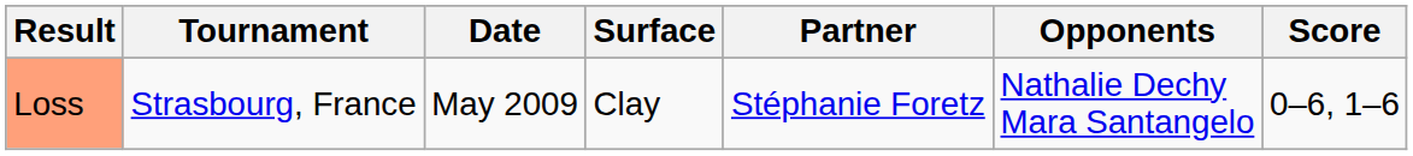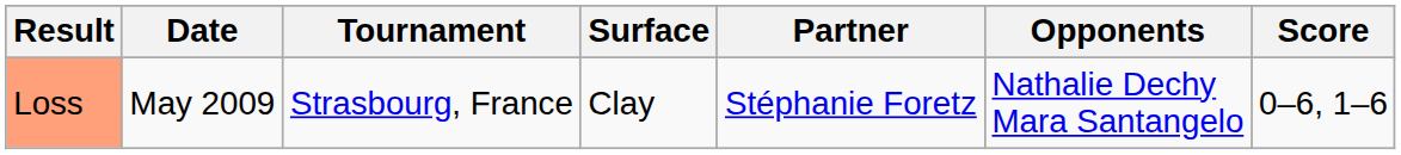 <table class="sortable wikitable">
 <tr>
 <th>Result</th>
+<th>Date</th>
 <th>Tournament</th>
-<th>Date</th>
 <th>Surface</th>
 <th>Partner</th>
 <th>Opponents</th>
 <th class="unsortable">Score</th>
 </tr>
 <tr>
 <td bgcolor=ffa07a>Loss</td>
+<td>May 2009</td>
 <td><a href='#'>Strasbourg</a>, France</td>
-<td>May 2009</td>
 <td>Clay</td>
 <td> <a href='#'>Stéphanie Foretz</a></td>
 <td> <a href='#'>Nathalie Dechy</a> <br>  <a href='#'>Mara Santangelo</a></td>
 <td>0–6, 1–6</td>
 </tr>
 </table>
